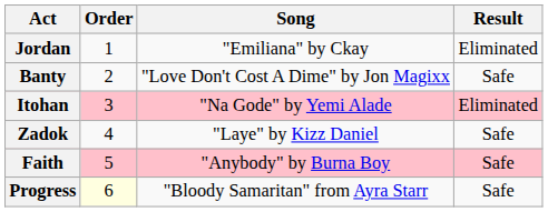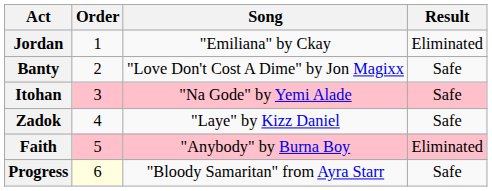 <table class="wikitable plainrowheaders" style="text-align:center;">
 <tr>
 <th scope"col">Act</th>
 <th scope"col">Order</th>
 <th scope"col">Song</th>
 <th scope"col">Result</th>
 </tr>
 <tr>
 <th scope=row>Jordan</th>
 <td>1</td>
 <td>"Emiliana" by Ckay</td>
 <td>Eliminated</td>
 </tr>
 <tr>
 <th scope=row>Banty</th>
 <td>2</td>
 <td>"Love Don't Cost A Dime" by Jon <a href='#'>Magixx</a></td>
 <td>Safe</td>
 </tr>
 <tr style="background:pink">
 <th scope=row>Itohan</th>
 <td>3</td>
 <td>"Na Gode" by <a href='#'>Yemi Alade</a></td>
-<td>Eliminated</td>
+<td>Safe</td>
 </tr>
 <tr>
 <th scope=row>Zadok</th>
 <td>4</td>
 <td>"Laye" by <a href='#'>Kizz Daniel</a></td>
 <td>Safe</td>
 </tr>
 <tr style="background:pink">
 <th scope=row>Faith</th>
 <td>5</td>
 <td>"Anybody" by <a href='#'>Burna Boy</a></td>
-<td>Safe</td>
+<td>Eliminated</td>
 </tr>
 <tr>
 <th scope=row>Progress</th>
 <td style="background: lightyellow;">6</td>
 <td>"Bloody Samaritan" from <a href='#'>Ayra Starr</a></td>
 <td>Safe</td>
 </tr>
 </table>
